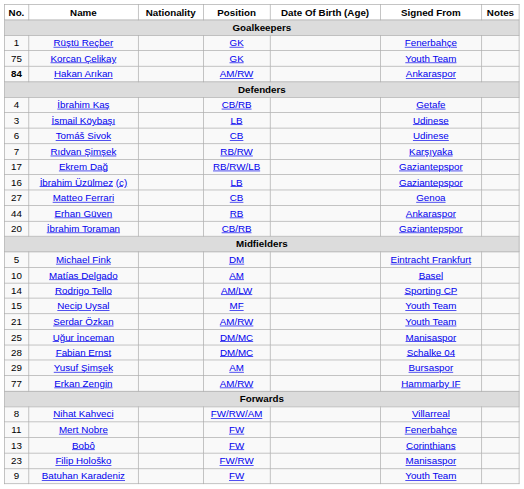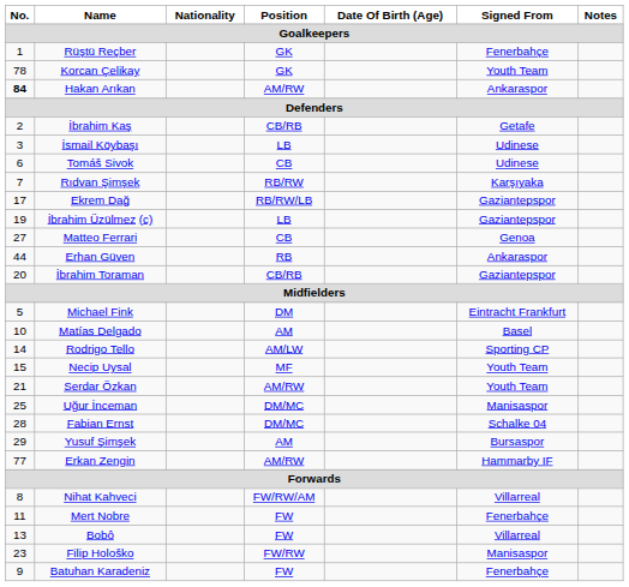 <table class="wikitable" style="text-align: center; font-size:90%" width=60%>
 <tr>
 <th style="background: #FFFFFF; color:black" align=right>No.</th>
 <th style="background: #FFFFFF; color:black" align=right>Name</th>
 <th style="background: #FFFFFF; color:black" align=right>Nationality</th>
 <th style="background: #FFFFFF; color:black" align=right>Position</th>
 <th style="background: #FFFFFF; color:black" align=right>Date Of Birth (Age)</th>
 <th style="background: #FFFFFF; color:black" align=right>Signed From</th>
 <th style="background: #FFFFFF; color:black" align=right>Notes</th>
 </tr>
 <tr>
 <th colspan=7 style="background: #DCDCDC" align=right>Goalkeepers</th>
 </tr>
 <tr>
 <td>1</td>
 <td><a href='#'>Rüştü Reçber</a></td>
 <td></td>
 <td><a href='#'>GK</a></td>
 <td></td>
 <td><a href='#'>Fenerbahçe</a></td>
 <td></td>
 </tr>
 <tr>
-<td>75</td>
+<td>78</td>
 <td><a href='#'>Korcan Çelikay</a></td>
 <td></td>
 <td><a href='#'>GK</a></td>
 <td></td>
 <td><a href='#'>Youth Team</a></td>
 <td></td>
 </tr>
 <tr>
 <td><strong>84</strong></td>
 <td><a href='#'>Hakan Arıkan</a></td>
 <td></td>
 <td><a href='#'>AM/RW</a></td>
 <td></td>
 <td><a href='#'>Ankaraspor</a></td>
 <td></td>
 </tr>
 <tr>
 <th colspan=7 style="background: #DCDCDC" align=right>Defenders</th>
 </tr>
 <tr>
-<td>4</td>
+<td>2</td>
 <td><a href='#'>İbrahim Kaş</a></td>
 <td></td>
 <td><a href='#'>CB/RB</a></td>
 <td></td>
 <td><a href='#'>Getafe</a></td>
 <td></td>
 </tr>
 <tr>
 <td>3</td>
 <td><a href='#'>İsmail Köybaşı</a></td>
 <td></td>
 <td><a href='#'>LB</a></td>
 <td></td>
 <td><a href='#'>Udinese</a></td>
 <td></td>
 </tr>
 <tr>
 <td>6</td>
 <td><a href='#'>Tomáš Sivok</a></td>
 <td></td>
 <td><a href='#'>CB</a></td>
 <td></td>
 <td><a href='#'>Udinese</a></td>
 <td></td>
 </tr>
 <tr>
 <td>7</td>
 <td><a href='#'>Rıdvan Şimşek</a></td>
 <td></td>
 <td><a href='#'>RB/RW</a></td>
 <td></td>
 <td><a href='#'>Karşıyaka</a></td>
 <td></td>
 </tr>
 <tr>
 <td>17</td>
 <td><a href='#'>Ekrem Dağ</a></td>
 <td></td>
 <td><a href='#'>RB/RW/LB</a></td>
 <td></td>
 <td><a href='#'>Gaziantepspor</a></td>
 <td></td>
 </tr>
 <tr>
-<td>16</td>
+<td>19</td>
 <td><a href='#'>İbrahim Üzülmez</a> <a href='#'>(c)</a></td>
 <td></td>
 <td><a href='#'>LB</a></td>
 <td></td>
 <td><a href='#'>Gaziantepspor</a></td>
 <td></td>
 </tr>
 <tr>
 <td>27</td>
 <td><a href='#'>Matteo Ferrari</a></td>
 <td></td>
 <td><a href='#'>CB</a></td>
 <td></td>
 <td><a href='#'>Genoa</a></td>
 <td></td>
 </tr>
 <tr>
 <td>44</td>
 <td><a href='#'>Erhan Güven</a></td>
 <td></td>
 <td><a href='#'>RB</a></td>
 <td></td>
 <td><a href='#'>Ankaraspor</a></td>
 <td></td>
 </tr>
 <tr>
 <td>20</td>
 <td><a href='#'>İbrahim Toraman</a></td>
 <td></td>
 <td><a href='#'>CB/RB</a></td>
 <td></td>
 <td><a href='#'>Gaziantepspor</a></td>
 <td></td>
 </tr>
 <tr>
 <th colspan=7 style="background: #DCDCDC" align=right>Midfielders</th>
 </tr>
 <tr>
 <td>5</td>
 <td><a href='#'>Michael Fink</a></td>
 <td></td>
 <td><a href='#'>DM</a></td>
 <td></td>
 <td><a href='#'>Eintracht Frankfurt</a></td>
 <td></td>
 </tr>
 <tr>
 <td>10</td>
 <td><a href='#'>Matías Delgado</a></td>
 <td></td>
 <td><a href='#'>AM</a></td>
 <td></td>
 <td><a href='#'>Basel</a></td>
 <td></td>
 </tr>
 <tr>
 <td>14</td>
 <td><a href='#'>Rodrigo Tello</a></td>
 <td></td>
 <td><a href='#'>AM/LW</a></td>
 <td></td>
 <td><a href='#'>Sporting CP</a></td>
 <td></td>
 </tr>
 <tr>
 <td>15</td>
 <td><a href='#'>Necip Uysal</a></td>
 <td></td>
 <td><a href='#'>MF</a></td>
 <td></td>
 <td><a href='#'>Youth Team</a></td>
 <td></td>
 </tr>
 <tr>
 <td>21</td>
 <td><a href='#'>Serdar Özkan</a></td>
 <td></td>
 <td><a href='#'>AM/RW</a></td>
 <td></td>
 <td><a href='#'>Youth Team</a></td>
 <td></td>
 </tr>
 <tr>
 <td>25</td>
 <td><a href='#'>Uğur İnceman</a></td>
 <td></td>
 <td><a href='#'>DM/MC</a></td>
 <td></td>
 <td><a href='#'>Manisaspor</a></td>
 <td></td>
 </tr>
 <tr>
 <td>28</td>
 <td><a href='#'>Fabian Ernst</a></td>
 <td></td>
 <td><a href='#'>DM/MC</a></td>
 <td></td>
 <td><a href='#'>Schalke 04</a></td>
 <td></td>
 </tr>
 <tr>
 <td>29</td>
 <td><a href='#'>Yusuf Şimşek</a></td>
 <td></td>
 <td><a href='#'>AM</a></td>
 <td></td>
 <td><a href='#'>Bursaspor</a></td>
 <td></td>
 </tr>
 <tr>
 <td>77</td>
 <td><a href='#'>Erkan Zengin</a></td>
 <td></td>
 <td><a href='#'>AM/RW</a></td>
 <td></td>
 <td><a href='#'>Hammarby IF</a></td>
 <td></td>
 </tr>
 <tr>
 <th colspan=7 style="background: #DCDCDC" align=right>Forwards</th>
 </tr>
 <tr>
 <td>8</td>
 <td><a href='#'>Nihat Kahveci</a></td>
 <td></td>
 <td><a href='#'>FW/RW/AM</a></td>
 <td></td>
 <td><a href='#'>Villarreal</a></td>
 <td></td>
 </tr>
 <tr>
 <td>11</td>
 <td><a href='#'>Mert Nobre</a></td>
 <td></td>
 <td><a href='#'>FW</a></td>
 <td></td>
 <td><a href='#'>Fenerbahçe</a></td>
 <td></td>
 </tr>
 <tr>
 <td>13</td>
 <td><a href='#'>Bobô</a></td>
 <td></td>
 <td><a href='#'>FW</a></td>
 <td></td>
-<td><a href='#'>Corinthians</a></td>
+<td><a href='#'>Villarreal</a></td>
 <td></td>
 </tr>
 <tr>
 <td>23</td>
 <td><a href='#'>Filip Hološko</a></td>
 <td></td>
 <td><a href='#'>FW/RW</a></td>
 <td></td>
 <td><a href='#'>Manisaspor</a></td>
 <td></td>
 </tr>
 <tr>
 <td>9</td>
 <td><a href='#'>Batuhan Karadeniz</a></td>
 <td></td>
 <td><a href='#'>FW</a></td>
 <td></td>
-<td><a href='#'>Youth Team</a></td>
+<td><a href='#'>Fenerbahçe</a></td>
 <td></td>
 </tr>
 </table>
